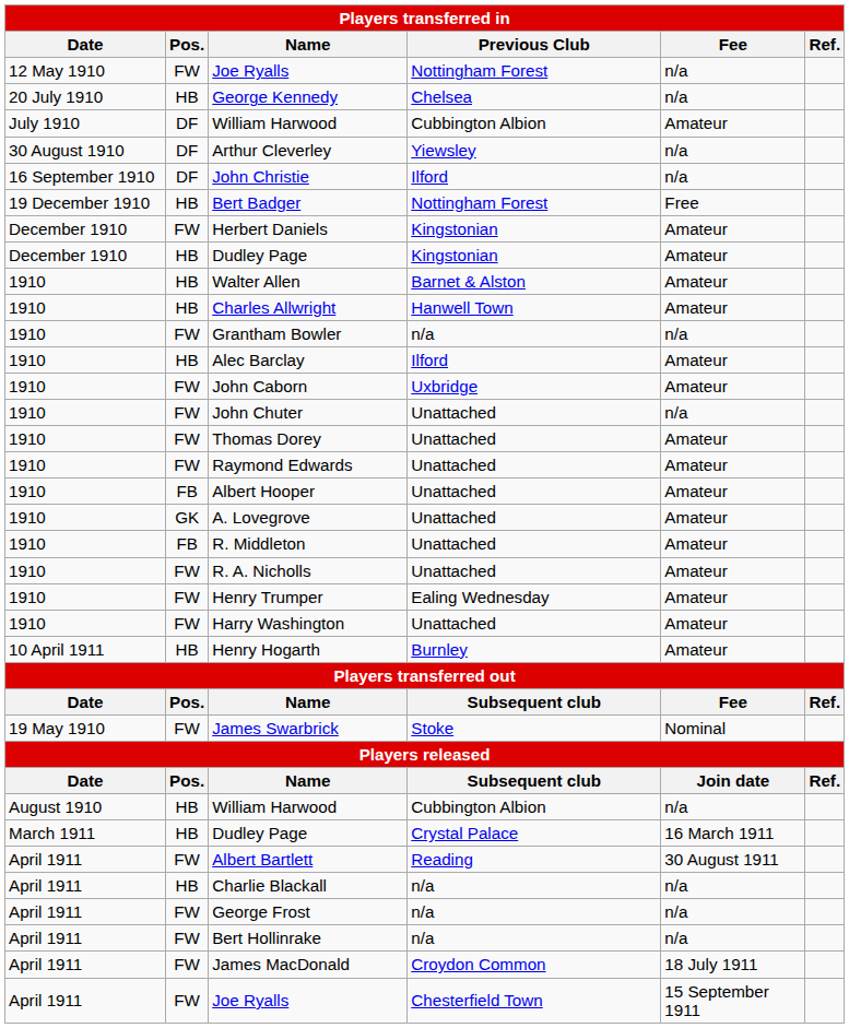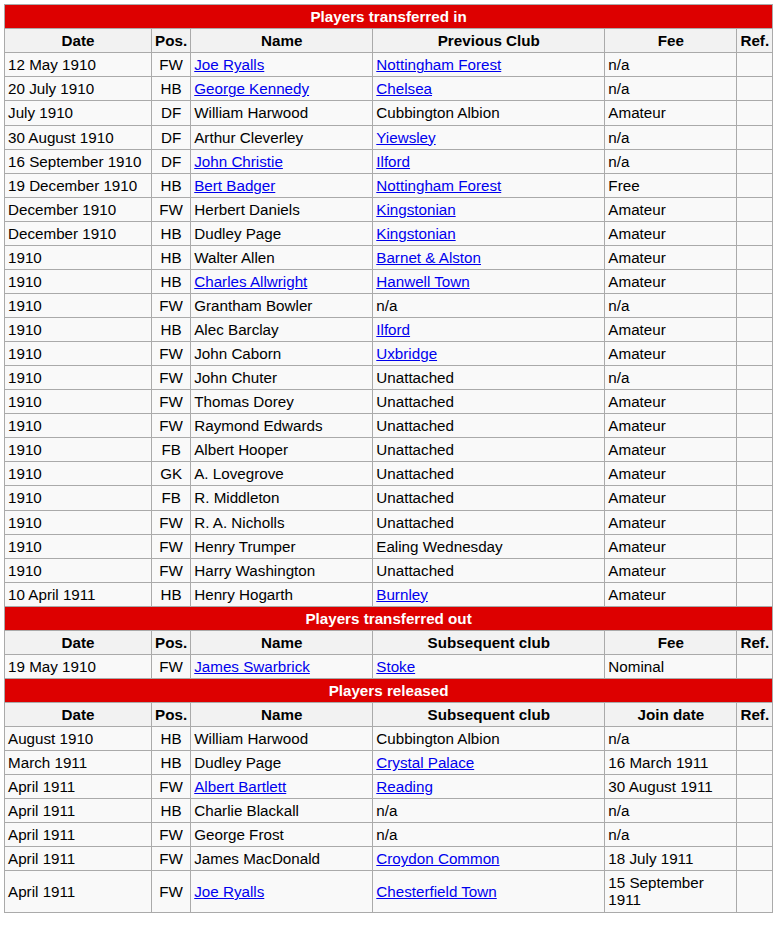 <table style="font-size:95%;" class="wikitable">
 <tr>
 <th style="background:#d00; color:white; text-align:center;" colspan="6">Players transferred in</th>
 </tr>
 <tr>
 <th style="width:140px;">Date</th>
 <th style="width:25px;">Pos.</th>
 <th style="width:175px;">Name</th>
 <th style="width:225px;">Previous Club</th>
 <th style="width:125px;">Fee</th>
 <th style="width:25px;">Ref.</th>
 </tr>
 <tr>
 <td>12 May 1910</td>
 <td style="text-align:center;">FW</td>
 <td> <a href='#'>Joe Ryalls</a></td>
 <td> <a href='#'>Nottingham Forest</a></td>
 <td>n/a</td>
 <td></td>
 </tr>
 <tr>
 <td>20 July 1910</td>
 <td style="text-align:center;">HB</td>
 <td> <a href='#'>George Kennedy</a></td>
 <td> <a href='#'>Chelsea</a></td>
 <td>n/a</td>
 <td></td>
 </tr>
 <tr>
 <td>July 1910</td>
 <td style="text-align:center;">DF</td>
 <td> William Harwood</td>
 <td> Cubbington Albion</td>
 <td>Amateur</td>
 <td></td>
 </tr>
 <tr>
 <td>30 August 1910</td>
 <td style="text-align:center;">DF</td>
 <td> Arthur Cleverley</td>
 <td> <a href='#'>Yiewsley</a></td>
 <td>n/a</td>
 <td></td>
 </tr>
 <tr>
 <td>16 September 1910</td>
 <td style="text-align:center;">DF</td>
 <td> <a href='#'>John Christie</a></td>
 <td> <a href='#'>Ilford</a></td>
 <td>n/a</td>
 <td></td>
 </tr>
 <tr>
 <td>19 December 1910</td>
 <td style="text-align:center;">HB</td>
 <td> <a href='#'>Bert Badger</a></td>
 <td> <a href='#'>Nottingham Forest</a></td>
 <td>Free</td>
 <td></td>
 </tr>
 <tr>
 <td>December 1910</td>
 <td style="text-align:center;">FW</td>
 <td> Herbert Daniels</td>
 <td> <a href='#'>Kingstonian</a></td>
 <td>Amateur</td>
 <td></td>
 </tr>
 <tr>
 <td>December 1910</td>
 <td style="text-align:center;">HB</td>
 <td> Dudley Page</td>
 <td> <a href='#'>Kingstonian</a></td>
 <td>Amateur</td>
 <td></td>
 </tr>
 <tr>
 <td>1910</td>
 <td style="text-align:center;">HB</td>
 <td> Walter Allen</td>
 <td> <a href='#'>Barnet & Alston</a></td>
 <td>Amateur</td>
 <td></td>
 </tr>
 <tr>
 <td>1910</td>
 <td style="text-align:center;">HB</td>
 <td> <a href='#'>Charles Allwright</a></td>
 <td> <a href='#'>Hanwell Town</a></td>
 <td>Amateur</td>
 <td></td>
 </tr>
 <tr>
 <td>1910</td>
 <td style="text-align:center;">FW</td>
 <td> Grantham Bowler</td>
 <td>n/a</td>
 <td>n/a</td>
 <td></td>
 </tr>
 <tr>
 <td>1910</td>
 <td style="text-align:center;">HB</td>
 <td> Alec Barclay</td>
 <td> <a href='#'>Ilford</a></td>
 <td>Amateur</td>
 <td></td>
 </tr>
 <tr>
 <td>1910</td>
 <td style="text-align:center;">FW</td>
 <td> John Caborn</td>
 <td> <a href='#'>Uxbridge</a></td>
 <td>Amateur</td>
 <td></td>
 </tr>
 <tr>
 <td>1910</td>
 <td style="text-align:center;">FW</td>
 <td> John Chuter</td>
 <td>Unattached</td>
 <td>n/a</td>
 <td></td>
 </tr>
 <tr>
 <td>1910</td>
 <td style="text-align:center;">FW</td>
 <td> Thomas Dorey</td>
 <td>Unattached</td>
 <td>Amateur</td>
 <td></td>
 </tr>
 <tr>
 <td>1910</td>
 <td style="text-align:center;">FW</td>
 <td> Raymond Edwards</td>
 <td>Unattached</td>
 <td>Amateur</td>
 <td></td>
 </tr>
 <tr>
 <td>1910</td>
 <td style="text-align:center;">FB</td>
 <td> Albert Hooper</td>
 <td>Unattached</td>
 <td>Amateur</td>
 <td></td>
 </tr>
 <tr>
 <td>1910</td>
 <td style="text-align:center;">GK</td>
 <td> A. Lovegrove</td>
 <td>Unattached</td>
 <td>Amateur</td>
 <td></td>
 </tr>
 <tr>
 <td>1910</td>
 <td style="text-align:center;">FB</td>
 <td> R. Middleton</td>
 <td>Unattached</td>
 <td>Amateur</td>
 <td></td>
 </tr>
 <tr>
 <td>1910</td>
 <td style="text-align:center;">FW</td>
 <td> R. A. Nicholls</td>
 <td>Unattached</td>
 <td>Amateur</td>
 <td></td>
 </tr>
 <tr>
 <td>1910</td>
 <td style="text-align:center;">FW</td>
 <td> Henry Trumper</td>
 <td> Ealing Wednesday</td>
 <td>Amateur</td>
 <td></td>
 </tr>
 <tr>
 <td>1910</td>
 <td style="text-align:center;">FW</td>
 <td> Harry Washington</td>
 <td>Unattached</td>
 <td>Amateur</td>
 <td></td>
 </tr>
 <tr>
 <td>10 April 1911</td>
 <td style="text-align:center;">HB</td>
 <td> Henry Hogarth</td>
 <td> <a href='#'>Burnley</a></td>
 <td>Amateur</td>
 <td></td>
 </tr>
 <tr>
 <th style="background:#d00; color:white; text-align:center;" colspan="6">Players transferred out</th>
 </tr>
 <tr>
 <th style="width:140px;">Date</th>
 <th style="width:25px;">Pos.</th>
 <th style="width:175px;">Name</th>
 <th style="width:225px;">Subsequent club</th>
 <th style="width:125px;">Fee</th>
 <th style="width:25px;">Ref.</th>
 </tr>
 <tr>
 <td>19 May 1910</td>
 <td style="text-align:center;">FW</td>
 <td> <a href='#'>James Swarbrick</a></td>
 <td> <a href='#'>Stoke</a></td>
 <td>Nominal</td>
 <td></td>
 </tr>
 <tr>
 <th style="background:#d00; color:white; text-align:center;" colspan="6">Players released</th>
 </tr>
 <tr>
 <th style="width:140px;">Date</th>
 <th style="width:25px;">Pos.</th>
 <th style="width:175px;">Name</th>
 <th style="width:225px;">Subsequent club</th>
 <th style="width:125px;">Join date</th>
 <th style="width:25px;">Ref.</th>
 </tr>
 <tr>
 <td>August 1910</td>
 <td style="text-align:center;">HB</td>
 <td> William Harwood</td>
 <td> Cubbington Albion</td>
 <td>n/a</td>
 <td></td>
 </tr>
 <tr>
 <td>March 1911</td>
 <td style="text-align:center;">HB</td>
 <td> Dudley Page</td>
 <td> <a href='#'>Crystal Palace</a></td>
 <td>16 March 1911</td>
 <td></td>
 </tr>
 <tr>
 <td>April 1911</td>
 <td style="text-align:center;">FW</td>
 <td> <a href='#'>Albert Bartlett</a></td>
 <td> <a href='#'>Reading</a></td>
 <td>30 August 1911</td>
 <td></td>
 </tr>
 <tr>
 <td>April 1911</td>
 <td style="text-align:center;">HB</td>
 <td> Charlie Blackall</td>
 <td>n/a</td>
 <td>n/a</td>
 <td></td>
 </tr>
 <tr>
 <td>April 1911</td>
 <td style="text-align:center;">FW</td>
 <td> George Frost</td>
 <td>n/a</td>
 <td>n/a</td>
 <td></td>
 </tr>
 <tr>
 <td>April 1911</td>
 <td style="text-align:center;">FW</td>
-<td> Bert Hollinrake</td>
-<td>n/a</td>
-<td>n/a</td>
-<td></td>
-</tr>
-<tr>
-<td>April 1911</td>
-<td style="text-align:center;">FW</td>
 <td> James MacDonald</td>
 <td> <a href='#'>Croydon Common</a></td>
 <td>18 July 1911</td>
 <td></td>
 </tr>
 <tr>
 <td>April 1911</td>
 <td style="text-align:center;">FW</td>
 <td> <a href='#'>Joe Ryalls</a></td>
 <td> <a href='#'>Chesterfield Town</a></td>
 <td>15 September 1911</td>
 <td></td>
 </tr>
 </table>
